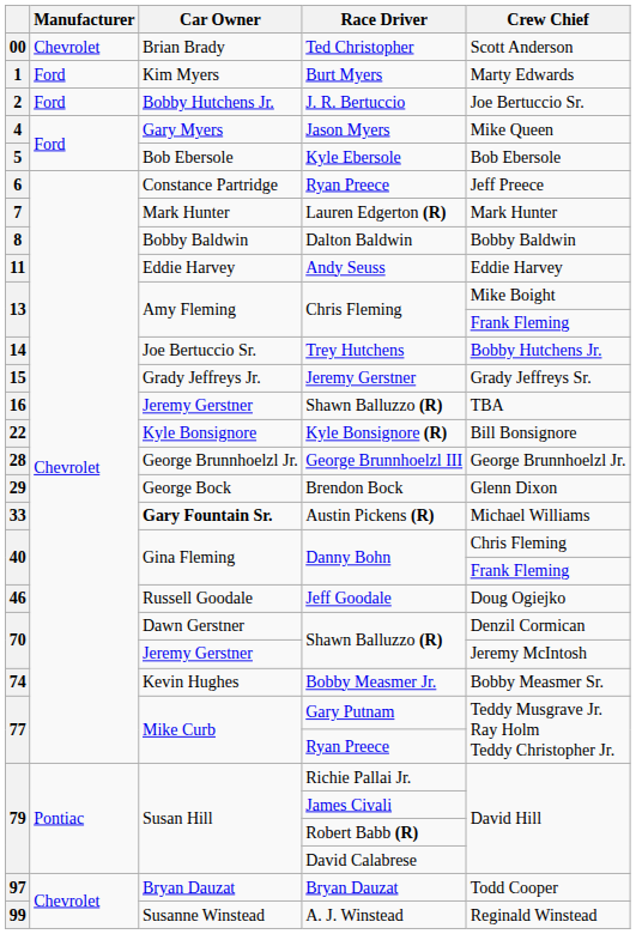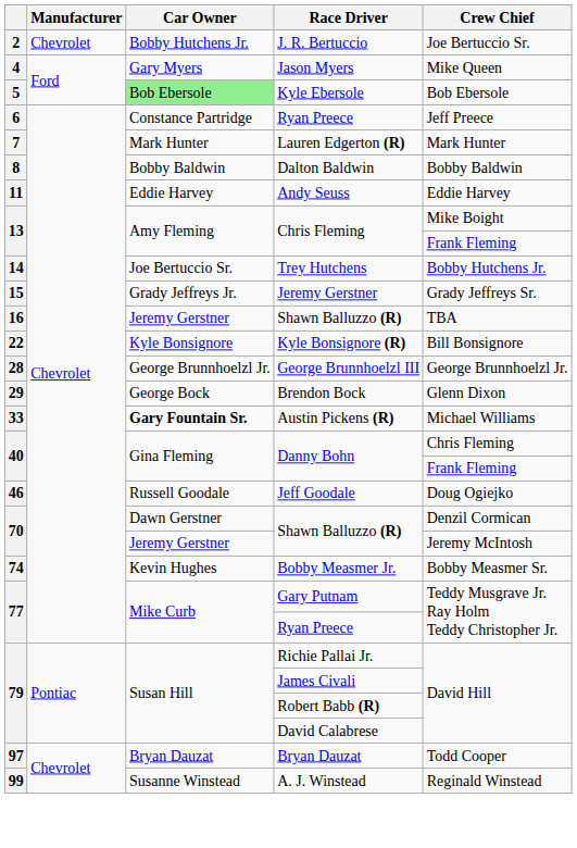 <table class="wikitable" style="font-size: 95%;">
 <tr>
 <th></th>
 <th>Manufacturer</th>
 <th>Car Owner</th>
 <th>Race Driver</th>
 <th>Crew Chief</th>
 </tr>
 <tr>
-<th>00</th>
+<th>2</th>
 <td><a href='#'>Chevrolet</a></td>
-<td>Brian Brady</td>
-<td><a href='#'>Ted Christopher</a> <small></small></td>
-<td>Scott Anderson</td>
-</tr>
-<tr>
-<th>1</th>
-<td><a href='#'>Ford</a></td>
-<td>Kim Myers</td>
-<td><a href='#'>Burt Myers</a></td>
-<td>Marty Edwards</td>
-</tr>
-<tr>
-<th>2</th>
-<td><a href='#'>Ford</a></td>
 <td><a href='#'>Bobby Hutchens Jr.</a></td>
 <td><a href='#'>J. R. Bertuccio</a> <small></small></td>
 <td>Joe Bertuccio Sr.</td>
 </tr>
 <tr>
 <th>4</th>
 <td rowspan=2><a href='#'>Ford</a></td>
 <td><a href='#'>Gary Myers</a></td>
 <td><a href='#'>Jason Myers</a></td>
 <td>Mike Queen</td>
 </tr>
 <tr>
 <th>5</th>
-<td>Bob Ebersole</td>
+<td style="background: lightgreen;">Bob Ebersole</td>
 <td><a href='#'>Kyle Ebersole</a> <small></small></td>
 <td>Bob Ebersole</td>
 </tr>
 <tr>
 <th>6</th>
 <td rowspan=21><a href='#'>Chevrolet</a></td>
 <td>Constance Partridge</td>
 <td><a href='#'>Ryan Preece</a> <small></small></td>
 <td>Jeff Preece</td>
 </tr>
 <tr>
 <th>7</th>
 <td>Mark Hunter</td>
 <td>Lauren Edgerton <strong>(R)</strong> <small></small></td>
 <td>Mark Hunter</td>
 </tr>
 <tr>
 <th>8</th>
 <td>Bobby Baldwin</td>
 <td>Dalton Baldwin <small></small></td>
 <td>Bobby Baldwin</td>
 </tr>
 <tr>
 <th>11</th>
 <td>Eddie Harvey</td>
 <td><a href='#'>Andy Seuss</a></td>
 <td>Eddie Harvey</td>
 </tr>
 <tr>
 <th rowspan=2>13</th>
 <td rowspan=2>Amy Fleming</td>
 <td rowspan=2>Chris Fleming <small></small></td>
 <td>Mike Boight <small></small></td>
 </tr>
 <tr>
 <td><a href='#'>Frank Fleming</a> <small></small></td>
 </tr>
 <tr>
 <th>14</th>
 <td>Joe Bertuccio Sr.</td>
 <td><a href='#'>Trey Hutchens</a> <small></small></td>
 <td><a href='#'>Bobby Hutchens Jr.</a></td>
 </tr>
 <tr>
 <th>15</th>
 <td>Grady Jeffreys Jr.</td>
 <td><a href='#'>Jeremy Gerstner</a></td>
 <td>Grady Jeffreys Sr.</td>
 </tr>
 <tr>
 <th>16</th>
 <td><a href='#'>Jeremy Gerstner</a></td>
 <td>Shawn Balluzzo <strong>(R)</strong> <small></small></td>
 <td>TBA</td>
 </tr>
 <tr>
 <th>22</th>
 <td><a href='#'>Kyle Bonsignore</a></td>
 <td><a href='#'>Kyle Bonsignore</a> <strong>(R)</strong></td>
 <td>Bill Bonsignore</td>
 </tr>
 <tr>
 <th>28</th>
 <td>George Brunnhoelzl Jr.</td>
 <td><a href='#'>George Brunnhoelzl III</a></td>
 <td>George Brunnhoelzl Jr.</td>
 </tr>
 <tr>
 <th>29</th>
 <td>George Bock</td>
 <td>Brendon Bock <small></small></td>
 <td>Glenn Dixon</td>
 </tr>
 <tr>
 <th>33</th>
 <td><strong>Gary Fountain Sr.</strong></td>
 <td>Austin Pickens <strong>(R)</strong> <small></small></td>
 <td>Michael Williams</td>
 </tr>
 <tr>
 <th rowspan=2>40</th>
 <td rowspan=2>Gina Fleming</td>
 <td rowspan=2><a href='#'>Danny Bohn</a></td>
 <td>Chris Fleming <small></small></td>
 </tr>
 <tr>
 <td><a href='#'>Frank Fleming</a> <small></small></td>
 </tr>
 <tr>
 <th>46</th>
 <td>Russell Goodale</td>
 <td><a href='#'>Jeff Goodale</a> <small></small></td>
 <td>Doug Ogiejko</td>
 </tr>
 <tr>
 <th rowspan=2>70</th>
 <td>Dawn Gerstner <small></small></td>
 <td rowspan=2>Shawn Balluzzo <strong>(R)</strong> <small></small></td>
 <td>Denzil Cormican <small></small></td>
 </tr>
 <tr>
 <td><a href='#'>Jeremy Gerstner</a> <small></small></td>
 <td>Jeremy McIntosh <small></small></td>
 </tr>
 <tr>
 <th>74</th>
 <td>Kevin Hughes</td>
 <td><a href='#'>Bobby Measmer Jr.</a></td>
 <td>Bobby Measmer Sr.</td>
 </tr>
 <tr>
 <th rowspan=2>77</th>
 <td rowspan=2><a href='#'>Mike Curb</a></td>
 <td><a href='#'>Gary Putnam</a> <small></small></td>
 <td rowspan=2>Teddy Musgrave Jr. <small></small><br>Ray Holm <small></small><br>Teddy Christopher Jr. <small></small></td>
 </tr>
 <tr>
 <td><a href='#'>Ryan Preece</a> <small></small></td>
 </tr>
 <tr>
 <th rowspan=4>79</th>
 <td rowspan=4><a href='#'>Pontiac</a></td>
 <td rowspan=4>Susan Hill</td>
 <td>Richie Pallai Jr. <small></small></td>
 <td rowspan=4>David Hill</td>
 </tr>
 <tr>
 <td><a href='#'>James Civali</a> <small></small></td>
 </tr>
 <tr>
 <td>Robert Babb <strong>(R)</strong> <small></small></td>
 </tr>
 <tr>
 <td>David Calabrese <small></small></td>
 </tr>
 <tr>
 <th>97</th>
 <td rowspan=2><a href='#'>Chevrolet</a></td>
 <td><a href='#'>Bryan Dauzat</a></td>
 <td><a href='#'>Bryan Dauzat</a> <small></small></td>
 <td>Todd Cooper</td>
 </tr>
 <tr>
 <th>99</th>
 <td>Susanne Winstead</td>
 <td>A. J. Winstead <small></small></td>
 <td>Reginald Winstead</td>
 </tr>
 </table>
